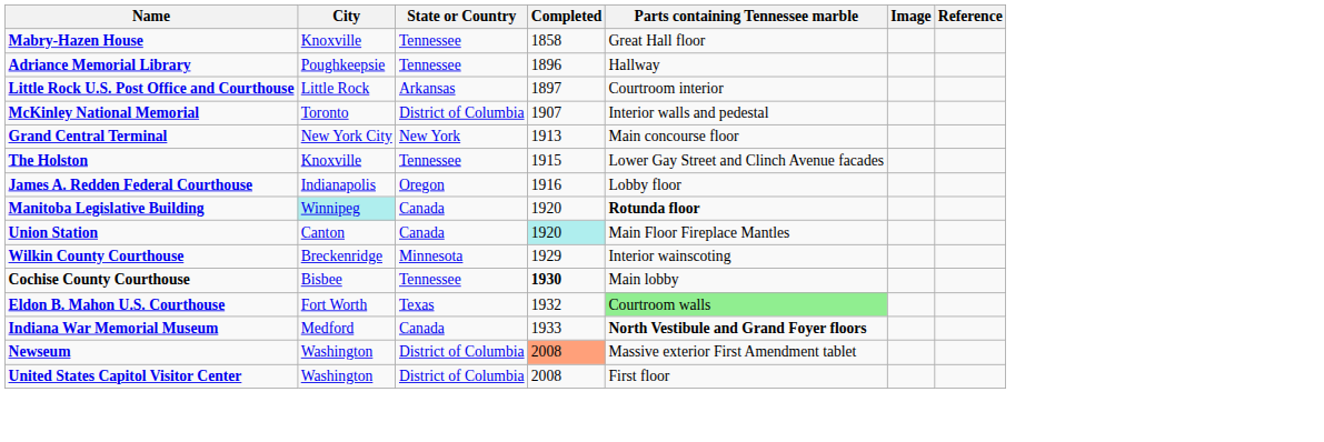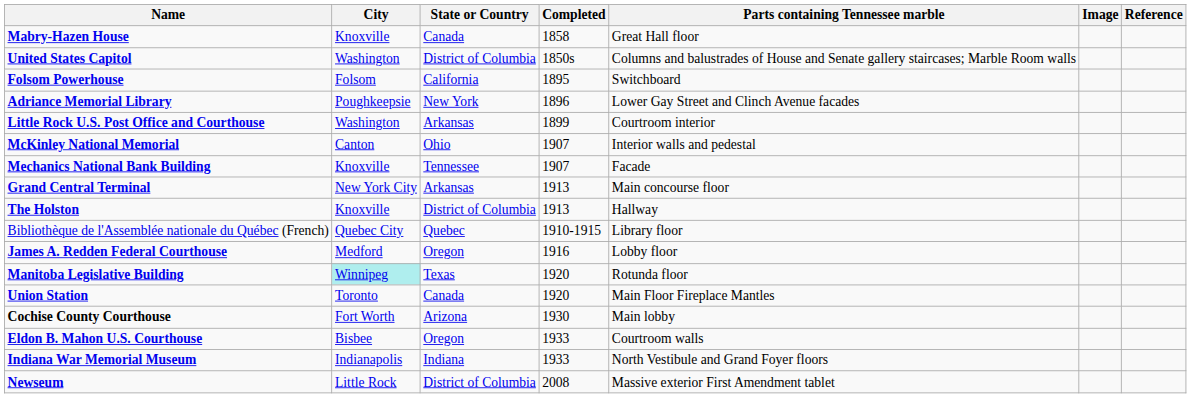 <table class="wikitable sortable">
 <tr>
 <th>Name</th>
 <th>City</th>
 <th>State or Country</th>
 <th>Completed</th>
 <th>Parts containing Tennessee marble</th>
 <th>Image</th>
 <th>Reference</th>
 </tr>
 <tr>
 <td><a href='#'><strong>Mabry-Hazen House</strong></a></td>
 <td><a href='#'>Knoxville</a></td>
-<td><a href='#'>Tennessee</a></td>
+<td><a href='#'>Canada</a></td>
 <td>1858</td>
 <td>Great Hall floor</td>
 <td></td>
 <td></td>
 </tr>
 <tr>
+<td><strong><a href='#'>United States Capitol</a></strong></td>
+<td><a href='#'>Washington</a></td>
+<td><a href='#'>District of Columbia</a></td>
+<td>1850s</td>
+<td>Columns and balustrades of House and Senate gallery staircases; Marble Room walls</td>
+<td></td>
+<td></td>
+</tr>
+<tr>
+<td><strong><a href='#'>Folsom Powerhouse</a></strong></td>
+<td><a href='#'>Folsom</a></td>
+<td><a href='#'>California</a></td>
+<td>1895</td>
+<td>Switchboard</td>
+<td></td>
+<td></td>
+</tr>
+<tr>
 <td><strong><a href='#'>Adriance Memorial Library</a></strong></td>
 <td><a href='#'>Poughkeepsie</a></td>
-<td><a href='#'>Tennessee</a></td>
+<td><a href='#'>New York</a></td>
 <td>1896</td>
-<td>Hallway</td>
+<td>Lower Gay Street and Clinch Avenue facades</td>
 <td></td>
 <td></td>
 </tr>
 <tr>
 <td><strong><a href='#'>Little Rock U.S. Post Office and Courthouse</a></strong></td>
-<td><a href='#'>Little Rock</a></td>
+<td><a href='#'>Washington</a></td>
 <td><a href='#'>Arkansas</a></td>
-<td>1897</td>
+<td>1899</td>
 <td>Courtroom interior</td>
 <td></td>
 <td></td>
 </tr>
 <tr>
 <td><strong><a href='#'>McKinley National Memorial</a></strong></td>
-<td><a href='#'>Toronto</a></td>
-<td><a href='#'>District of Columbia</a></td>
+<td><a href='#'>Canton</a></td>
+<td><a href='#'>Ohio</a></td>
 <td>1907</td>
 <td>Interior walls and pedestal</td>
 <td></td>
 <td></td>
 </tr>
 <tr>
+<td><strong><a href='#'>Mechanics National Bank Building</a></strong></td>
+<td><a href='#'>Knoxville</a></td>
+<td><a href='#'>Tennessee</a></td>
+<td>1907</td>
+<td>Facade</td>
+<td></td>
+<td></td>
+</tr>
+<tr>
 <td><strong><a href='#'>Grand Central Terminal</a></strong></td>
 <td><a href='#'>New York City</a></td>
-<td><a href='#'>New York</a></td>
+<td><a href='#'>Arkansas</a></td>
 <td>1913</td>
 <td>Main concourse floor</td>
 <td></td>
 <td></td>
 </tr>
 <tr>
 <td><strong><a href='#'>The Holston</a></strong></td>
 <td><a href='#'>Knoxville</a></td>
-<td><a href='#'>Tennessee</a></td>
-<td>1915</td>
-<td>Lower Gay Street and Clinch Avenue facades</td>
+<td><a href='#'>District of Columbia</a></td>
+<td>1913</td>
+<td>Hallway</td>
+<td></td>
+<td></td>
+</tr>
+<tr>
+<td><a href='#'>Bibliothèque de l'Assemblée nationale du Québec</a> (French)</td>
+<td><a href='#'>Quebec City</a></td>
+<td><a href='#'>Quebec</a></td>
+<td>1910-1915</td>
+<td>Library floor</td>
 <td></td>
 <td></td>
 </tr>
 <tr>
 <td><strong><a href='#'>James A. Redden Federal Courthouse</a></strong></td>
-<td><a href='#'>Indianapolis</a></td>
+<td><a href='#'>Medford</a></td>
 <td><a href='#'>Oregon</a></td>
 <td>1916</td>
 <td>Lobby floor</td>
 <td></td>
 <td></td>
 </tr>
 <tr>
 <td><strong><a href='#'>Manitoba Legislative Building</a></strong></td>
 <td style="background: paleturquoise;"><a href='#'>Winnipeg</a></td>
-<td><a href='#'>Canada</a></td>
+<td><a href='#'>Texas</a></td>
 <td>1920</td>
-<td><strong>Rotunda floor</strong></td>
+<td>Rotunda floor</td>
 <td></td>
 <td></td>
 </tr>
 <tr>
 <td><strong><a href='#'>Union Station</a></strong></td>
-<td><a href='#'>Canton</a></td>
+<td><a href='#'>Toronto</a></td>
 <td><a href='#'>Canada</a></td>
-<td style="background: paleturquoise;">1920</td>
+<td>1920</td>
 <td>Main Floor Fireplace Mantles</td>
 <td></td>
 <td></td>
 </tr>
 <tr>
-<td><strong><a href='#'>Wilkin County Courthouse</a></strong></td>
-<td><a href='#'>Breckenridge</a></td>
-<td><a href='#'>Minnesota</a></td>
-<td>1929</td>
-<td>Interior wainscoting</td>
-<td></td>
-<td></td>
-</tr>
-<tr>
 <td><strong>Cochise County Courthouse</strong></td>
-<td><a href='#'>Bisbee</a></td>
-<td><a href='#'>Tennessee</a></td>
-<td><strong>1930</strong></td>
+<td><a href='#'>Fort Worth</a></td>
+<td><a href='#'>Arizona</a></td>
+<td>1930</td>
 <td>Main lobby</td>
 <td></td>
 <td></td>
 </tr>
 <tr>
 <td><strong><a href='#'>Eldon B. Mahon U.S. Courthouse</a></strong></td>
-<td><a href='#'>Fort Worth</a></td>
-<td><a href='#'>Texas</a></td>
-<td>1932</td>
-<td style="background: lightgreen;">Courtroom walls</td>
+<td><a href='#'>Bisbee</a></td>
+<td><a href='#'>Oregon</a></td>
+<td>1933</td>
+<td>Courtroom walls</td>
 <td></td>
 <td></td>
 </tr>
 <tr>
 <td><strong><a href='#'>Indiana War Memorial Museum</a></strong></td>
-<td><a href='#'>Medford</a></td>
-<td><a href='#'>Canada</a></td>
+<td><a href='#'>Indianapolis</a></td>
+<td><a href='#'>Indiana</a></td>
 <td>1933</td>
-<td><strong>North Vestibule and Grand Foyer floors</strong></td>
+<td>North Vestibule and Grand Foyer floors</td>
 <td></td>
 <td></td>
 </tr>
 <tr>
 <td><strong><a href='#'>Newseum</a></strong></td>
-<td><a href='#'>Washington</a></td>
+<td><a href='#'>Little Rock</a></td>
 <td><a href='#'>District of Columbia</a></td>
-<td style="background: lightsalmon;">2008</td>
+<td>2008</td>
 <td>Massive exterior First Amendment tablet</td>
 <td></td>
 <td></td>
 </tr>
-<tr>
-<td><strong><a href='#'>United States Capitol Visitor Center</a></strong></td>
-<td><a href='#'>Washington</a></td>
-<td><a href='#'>District of Columbia</a></td>
-<td>2008</td>
-<td>First floor</td>
-<td></td>
-<td></td>
-</tr>
 </table>
